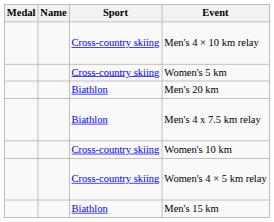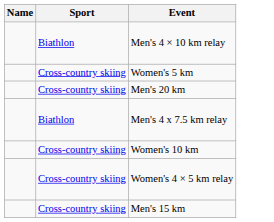 <table class="wikitable sortable" style="font-size:90%">
 <tr>
-<th>Medal</th>
 <th>Name</th>
 <th>Sport</th>
 <th>Event</th>
 </tr>
 <tr>
-<td></td>
 <td> <br>  <br>  <br> </td>
-<td><a href='#'>Cross-country skiing</a></td>
+<td><a href='#'>Biathlon</a></td>
 <td>Men's 4 × 10 km relay</td>
 </tr>
 <tr>
-<td></td>
 <td></td>
 <td><a href='#'>Cross-country skiing</a></td>
 <td>Women's 5 km</td>
 </tr>
 <tr>
 <td></td>
-<td></td>
-<td><a href='#'>Biathlon</a></td>
+<td><a href='#'>Cross-country skiing</a></td>
 <td>Men's 20 km</td>
 </tr>
 <tr>
-<td></td>
 <td> <br>  <br>  <br> </td>
 <td><a href='#'>Biathlon</a></td>
 <td>Men's 4 x 7.5 km relay</td>
 </tr>
 <tr>
 <td></td>
-<td></td>
 <td><a href='#'>Cross-country skiing</a></td>
 <td>Women's 10 km</td>
 </tr>
 <tr>
-<td></td>
 <td> <br>  <br>  <br> </td>
 <td><a href='#'>Cross-country skiing</a></td>
 <td>Women's 4 × 5 km relay</td>
 </tr>
 <tr>
 <td></td>
-<td></td>
-<td><a href='#'>Biathlon</a></td>
+<td><a href='#'>Cross-country skiing</a></td>
 <td>Men's 15 km</td>
 </tr>
 </table>
